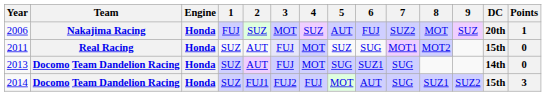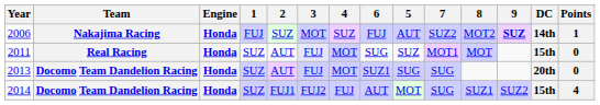 <table class="wikitable" style="text-align:center; font-size:90%">
 <tr>
 <th>Year</th>
 <th>Team</th>
 <th>Engine</th>
 <th>1</th>
 <th>2</th>
 <th>3</th>
 <th>4</th>
+<th>6</th>
 <th>5</th>
-<th>6</th>
 <th>7</th>
 <th>8</th>
 <th>9</th>
 <th>DC</th>
 <th>Points</th>
 </tr>
 <tr>
 <td><a href='#'>2006</a></td>
 <th><a href='#'>Nakajima Racing</a></th>
 <th><a href='#'>Honda</a></th>
 <td style="background:#CFCFFF;"><a href='#'>FUJ</a><br></td>
 <td style="background:#DFFFDF;"><a href='#'>SUZ</a><br></td>
 <td style="background:#CFCFFF;"><a href='#'>MOT</a><br></td>
 <td style="background:#EFCFFF;"><a href='#'>SUZ</a><br></td>
+<td style="background:#CFCFFF;"><a href='#'>FUJ</a><br></td>
 <td style="background:#CFCFFF;"><a href='#'>AUT</a><br></td>
-<td style="background:#CFCFFF;"><a href='#'>FUJ</a><br></td>
 <td style="background:#CFCFFF;"><a href='#'>SUZ2</a><br></td>
-<td style="background:#CFCFFF;"><a href='#'>MOT</a><br></td>
-<td style="background:#EFCFFF;"><a href='#'>SUZ</a><br></td>
-<th>20th</th>
+<td style="background:#CFCFFF;"><a href='#'>MOT2</a><br></td>
+<td style="background:#EFCFFF;"><strong><a href='#'>SUZ</a><br></strong></td>
+<th>14th</th>
 <th>1</th>
 </tr>
 <tr>
 <td><a href='#'>2011</a></td>
 <th><a href='#'>Real Racing</a></th>
 <th><a href='#'>Honda</a></th>
 <td><a href='#'>SUZ</a></td>
 <td><a href='#'>AUT</a></td>
 <td style="background: lavender;"><a href='#'>FUJ</a></td>
 <td style="background:#CFCFFF;"><a href='#'>MOT</a><br></td>
+<td><a href='#'>SUG</a></td>
 <td><a href='#'>SUZ</a></td>
-<td><a href='#'>SUG</a></td>
 <td style="background:#EFCFFF;"><a href='#'>MOT1</a><br></td>
-<td style="background:#CFCFFF;"><a href='#'>MOT2</a><br></td>
+<td style="background:#CFCFFF;"><a href='#'>MOT</a><br></td>
 <td></td>
 <th>15th</th>
 <th>0</th>
 </tr>
 <tr>
 <td><a href='#'>2013</a></td>
 <th><a href='#'>Docomo</a> <a href='#'>Team Dandelion Racing</a></th>
 <th><a href='#'>Honda</a></th>
 <td style="background:#CFCFFF;"><a href='#'>SUZ</a><br></td>
 <td style="background:#EFCFFF;"><a href='#'>AUT</a><br></td>
 <td style="background:#CFCFFF;"><a href='#'>FUJ</a><br></td>
 <td style="background:#CFCFFF;"><a href='#'>MOT</a><br></td>
+<td style="background:#CFCFFF;"><a href='#'>SUZ1</a><br></td>
 <td style="background:#CFCFFF;"><a href='#'>SUG</a><br></td>
-<td style="background:#CFCFFF;"><a href='#'>SUZ1</a><br></td>
 <td style="background:#CFCFFF;"><a href='#'>SUG</a><br></td>
 <td></td>
 <td></td>
-<th>14th</th>
+<th>20th</th>
 <th>0</th>
 </tr>
 <tr>
 <td><a href='#'>2014</a></td>
 <th><a href='#'>Docomo</a> <a href='#'>Team Dandelion Racing</a></th>
 <th><a href='#'>Honda</a></th>
 <td style="background:#CFCFFF;"><a href='#'>SUZ</a><br></td>
 <td style="background:#CFCFFF;"><a href='#'>FUJ1</a><br></td>
 <td style="background:#CFCFFF;"><a href='#'>FUJ2</a><br></td>
 <td style="background:#CFCFFF;"><a href='#'>FUJ</a><br></td>
+<td style="background:#CFCFFF;"><a href='#'>AUT</a><br></td>
 <td style="background:#DFFFDF;"><a href='#'>MOT</a><br></td>
-<td style="background:#CFCFFF;"><a href='#'>AUT</a><br></td>
 <td style="background:#CFCFFF;"><a href='#'>SUG</a><br></td>
 <td style="background:#CFCFFF;"><a href='#'>SUZ1</a><br></td>
 <td style="background:#CFCFFF;"><a href='#'>SUZ2</a><br></td>
 <th>15th</th>
-<th>3</th>
+<th>4</th>
 </tr>
 </table>
